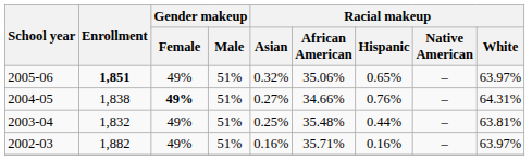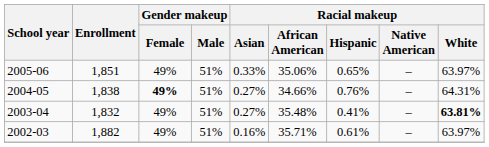 <table class="wikitable sortable" style="font-size: 95%;">
 <tr>
 <th rowspan="2">School year</th>
 <th rowspan="2">Enrollment</th>
 <th colspan="2">Gender makeup</th>
 <th colspan="5">Racial makeup</th>
 </tr>
 <tr>
 <th>Female</th>
 <th>Male</th>
 <th>Asian</th>
 <th>African<br>American</th>
 <th>Hispanic</th>
 <th>Native<br>American</th>
 <th>White</th>
 </tr>
 <tr>
 <td align="left">2005-06</td>
-<td align="center"><strong>1,851</strong></td>
+<td align="center">1,851</td>
 <td align="center">49%</td>
 <td align="center">51%</td>
-<td align="center">0.32%</td>
+<td align="center">0.33%</td>
 <td align="center">35.06%</td>
 <td align="center">0.65%</td>
 <td align="center">–</td>
 <td align="center">63.97%</td>
 </tr>
 <tr>
 <td align="left">2004-05</td>
 <td align="center">1,838</td>
 <td align="center"><strong>49%</strong></td>
 <td align="center">51%</td>
 <td align="center">0.27%</td>
 <td align="center">34.66%</td>
 <td align="center">0.76%</td>
 <td align="center">–</td>
 <td align="center">64.31%</td>
 </tr>
 <tr>
 <td align="left">2003-04</td>
 <td align="center">1,832</td>
 <td align="center">49%</td>
 <td align="center">51%</td>
-<td align="center">0.25%</td>
+<td align="center">0.27%</td>
 <td align="center">35.48%</td>
-<td align="center">0.44%</td>
+<td align="center">0.41%</td>
 <td align="center">–</td>
-<td align="center">63.81%</td>
+<td align="center"><strong>63.81%</strong></td>
 </tr>
 <tr>
 <td align="left">2002-03</td>
 <td align="center">1,882</td>
 <td align="center">49%</td>
 <td align="center">51%</td>
 <td align="center">0.16%</td>
 <td align="center">35.71%</td>
-<td align="center">0.16%</td>
+<td align="center">0.61%</td>
 <td align="center">–</td>
 <td align="center">63.97%</td>
 </tr>
 <tr>
 </tr>
 </table>
